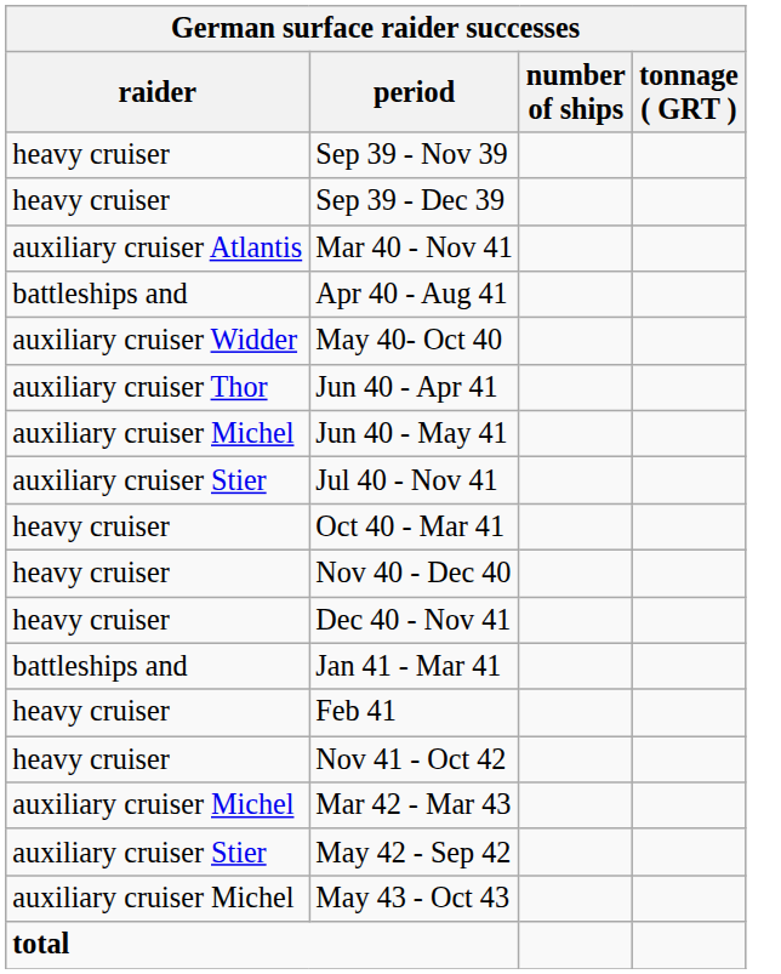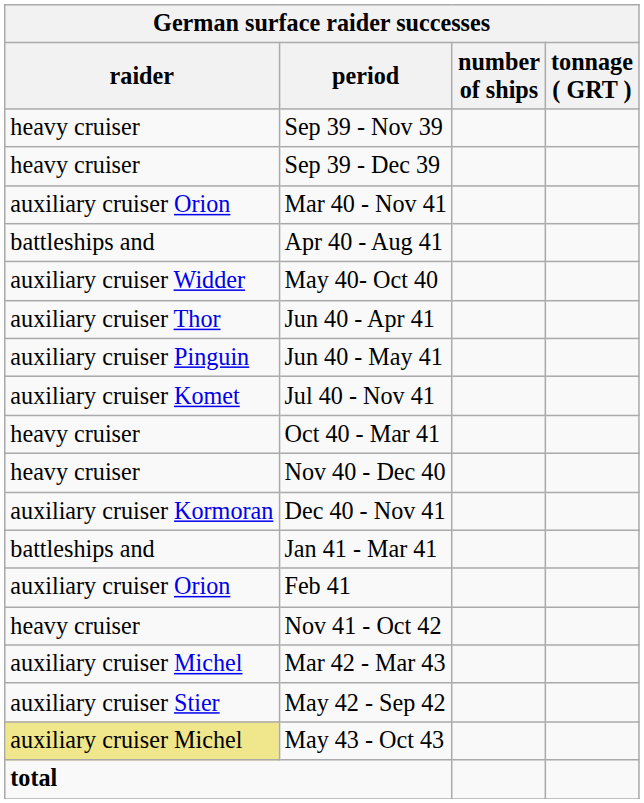 <table class="wikitable">
 <tr>
 <th colspan="4">German surface raider successes</th>
 </tr>
 <tr>
 <th>raider</th>
 <th>period</th>
 <th>number<br> of ships</th>
 <th>tonnage<br> ( GRT )</th>
 </tr>
 <tr>
 <td>heavy cruiser </td>
 <td>Sep 39 - Nov 39</td>
 <td></td>
 <td></td>
 </tr>
 <tr>
 <td>heavy cruiser </td>
 <td>Sep 39 - Dec 39</td>
 <td></td>
 <td></td>
 </tr>
 <tr>
-<td>auxiliary cruiser <a href='#'>Atlantis</a></td>
+<td>auxiliary cruiser <a href='#'>Orion</a></td>
 <td>Mar 40 - Nov 41</td>
 <td></td>
 <td></td>
 </tr>
 <tr>
 <td>battleships  and </td>
 <td>Apr 40 - Aug 41</td>
 <td></td>
 <td></td>
 </tr>
 <tr>
 <td>auxiliary cruiser <a href='#'>Widder</a></td>
 <td>May 40- Oct 40</td>
 <td></td>
 <td></td>
 </tr>
 <tr>
 <td>auxiliary cruiser <a href='#'>Thor</a></td>
 <td>Jun 40 - Apr 41</td>
 <td></td>
 <td></td>
 </tr>
 <tr>
-<td>auxiliary cruiser <a href='#'>Michel</a></td>
+<td>auxiliary cruiser <a href='#'>Pinguin</a></td>
 <td>Jun 40 - May 41</td>
 <td></td>
 <td></td>
 </tr>
 <tr>
-<td>auxiliary cruiser <a href='#'>Stier</a></td>
+<td>auxiliary cruiser <a href='#'>Komet</a></td>
 <td>Jul 40 - Nov 41</td>
 <td></td>
 <td></td>
 </tr>
 <tr>
 <td>heavy cruiser </td>
 <td>Oct 40 - Mar 41</td>
 <td></td>
 <td></td>
 </tr>
 <tr>
 <td>heavy cruiser </td>
 <td>Nov 40 - Dec 40</td>
 <td></td>
 <td></td>
 </tr>
 <tr>
-<td>heavy cruiser </td>
+<td>auxiliary cruiser <a href='#'>Kormoran</a></td>
 <td>Dec 40 - Nov 41</td>
 <td></td>
 <td></td>
 </tr>
 <tr>
 <td>battleships  and </td>
 <td>Jan 41 - Mar 41</td>
 <td></td>
 <td></td>
 </tr>
 <tr>
-<td>heavy cruiser </td>
+<td>auxiliary cruiser <a href='#'>Orion</a></td>
 <td>Feb 41</td>
 <td></td>
 <td></td>
 </tr>
 <tr>
 <td>heavy cruiser </td>
 <td>Nov 41 - Oct 42</td>
 <td></td>
 <td></td>
 </tr>
 <tr>
 <td>auxiliary cruiser <a href='#'>Michel</a></td>
 <td>Mar 42 - Mar 43</td>
 <td></td>
 <td></td>
 </tr>
 <tr>
 <td>auxiliary cruiser <a href='#'>Stier</a></td>
 <td>May 42 - Sep 42</td>
 <td></td>
 <td></td>
 </tr>
 <tr>
-<td>auxiliary cruiser Michel</td>
+<td style="background: khaki;">auxiliary cruiser Michel</td>
 <td>May 43 - Oct 43</td>
 <td></td>
 <td></td>
 </tr>
 <tr>
 <td colspan="2"><strong>total</strong></td>
 <td></td>
 <td></td>
 </tr>
 </table>
